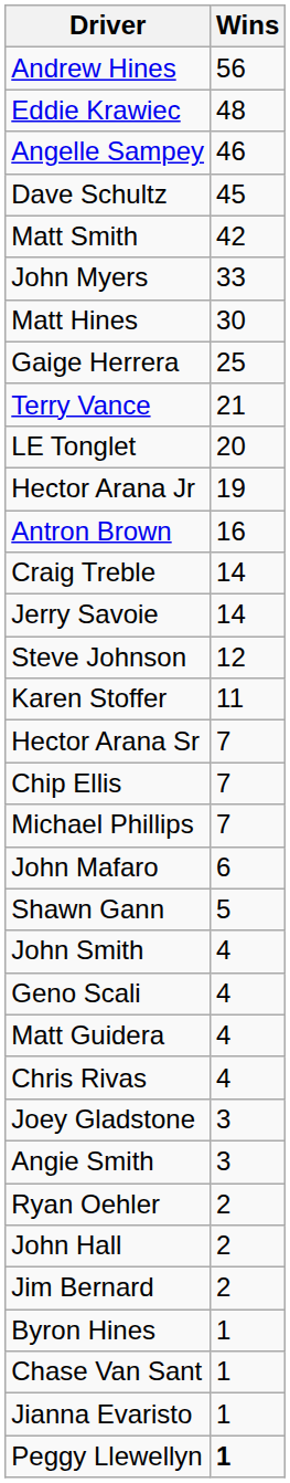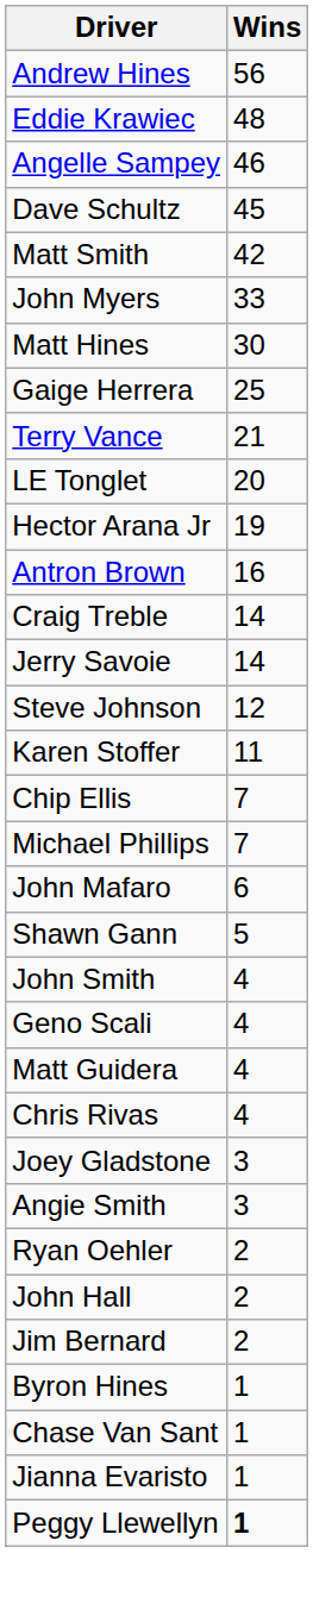 <table class="wikitable">
 <tr>
 <th>Driver</th>
 <th>Wins</th>
 </tr>
 <tr>
 <td><a href='#'>Andrew Hines</a></td>
 <td>56</td>
 </tr>
 <tr>
 <td><a href='#'>Eddie Krawiec</a></td>
 <td>48</td>
 </tr>
 <tr>
 <td><a href='#'>Angelle Sampey</a></td>
 <td>46</td>
 </tr>
 <tr>
 <td>Dave Schultz</td>
 <td>45</td>
 </tr>
 <tr>
 <td>Matt Smith</td>
 <td>42</td>
 </tr>
 <tr>
 <td>John Myers</td>
 <td>33</td>
 </tr>
 <tr>
 <td>Matt Hines</td>
 <td>30</td>
 </tr>
 <tr>
 <td>Gaige Herrera</td>
 <td>25</td>
 </tr>
 <tr>
 <td><a href='#'>Terry Vance</a></td>
 <td>21</td>
 </tr>
 <tr>
 <td>LE Tonglet</td>
 <td>20</td>
 </tr>
 <tr>
 <td>Hector Arana Jr</td>
 <td>19</td>
 </tr>
 <tr>
 <td><a href='#'>Antron Brown</a></td>
 <td>16</td>
 </tr>
 <tr>
 <td>Craig Treble</td>
 <td>14</td>
 </tr>
 <tr>
 <td>Jerry Savoie</td>
 <td>14</td>
 </tr>
 <tr>
 <td>Steve Johnson</td>
 <td>12</td>
 </tr>
 <tr>
 <td>Karen Stoffer</td>
 <td>11</td>
 </tr>
 <tr>
-<td>Hector Arana Sr</td>
-<td>7</td>
-</tr>
-<tr>
 <td>Chip Ellis</td>
 <td>7</td>
 </tr>
 <tr>
 <td>Michael Phillips</td>
 <td>7</td>
 </tr>
 <tr>
 <td>John Mafaro</td>
 <td>6</td>
 </tr>
 <tr>
 <td>Shawn Gann</td>
 <td>5</td>
 </tr>
 <tr>
 <td>John Smith</td>
 <td>4</td>
 </tr>
 <tr>
 <td>Geno Scali</td>
 <td>4</td>
 </tr>
 <tr>
 <td>Matt Guidera</td>
 <td>4</td>
 </tr>
 <tr>
 <td>Chris Rivas</td>
 <td>4</td>
 </tr>
 <tr>
 <td>Joey Gladstone</td>
 <td>3</td>
 </tr>
 <tr>
 <td>Angie Smith</td>
 <td>3</td>
 </tr>
 <tr>
 <td>Ryan Oehler</td>
 <td>2</td>
 </tr>
 <tr>
 <td>John Hall</td>
 <td>2</td>
 </tr>
 <tr>
 <td>Jim Bernard</td>
 <td>2</td>
 </tr>
 <tr>
 <td>Byron Hines</td>
 <td>1</td>
 </tr>
 <tr>
 <td>Chase Van Sant</td>
 <td>1</td>
 </tr>
 <tr>
 <td>Jianna Evaristo</td>
 <td>1</td>
 </tr>
 <tr>
 <td>Peggy Llewellyn</td>
 <td><strong>1</strong></td>
 </tr>
 </table>
